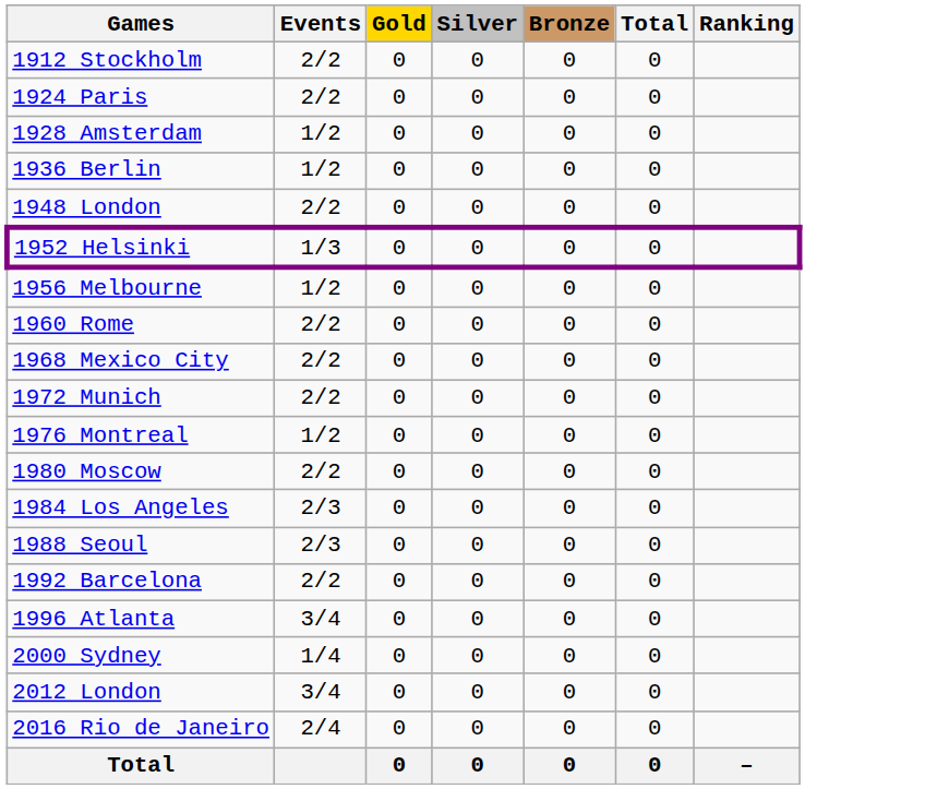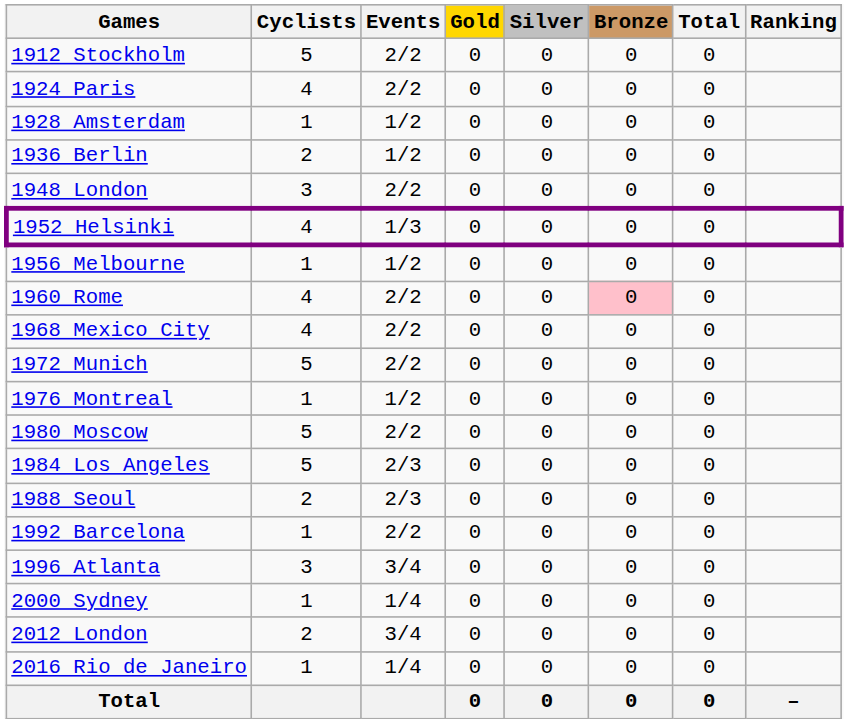 <table class="wikitable sortable" style="text-align:center">
 <tr>
 <th>Games</th>
+<th>Cyclists</th>
 <th>Events</th>
 <th style="background-color:gold;">Gold</th>
 <th style="background-color:silver;">Silver</th>
 <th style="background-color:#c96;">Bronze</th>
 <th>Total</th>
 <th>Ranking</th>
 </tr>
 <tr>
 <td align=left><a href='#'>1912 Stockholm</a></td>
+<td>5</td>
 <td>2/2</td>
 <td>0</td>
 <td>0</td>
 <td>0</td>
 <td>0</td>
 <td></td>
 </tr>
 <tr>
 <td align=left><a href='#'>1924 Paris</a></td>
+<td>4</td>
 <td>2/2</td>
 <td>0</td>
 <td>0</td>
 <td>0</td>
 <td>0</td>
 <td></td>
 </tr>
 <tr>
 <td align=left><a href='#'>1928 Amsterdam</a></td>
+<td>1</td>
 <td>1/2</td>
 <td>0</td>
 <td>0</td>
 <td>0</td>
 <td>0</td>
 <td></td>
 </tr>
 <tr>
 <td align=left><a href='#'>1936 Berlin</a></td>
+<td>2</td>
 <td>1/2</td>
 <td>0</td>
 <td>0</td>
 <td>0</td>
 <td>0</td>
 <td></td>
 </tr>
 <tr>
 <td align=left><a href='#'>1948 London</a></td>
+<td>3</td>
 <td>2/2</td>
 <td>0</td>
 <td>0</td>
 <td>0</td>
 <td>0</td>
 <td></td>
 </tr>
 <tr align=center style="border: 3px solid purple">
 <td align=left><a href='#'>1952 Helsinki</a></td>
+<td>4</td>
 <td>1/3</td>
 <td>0</td>
 <td>0</td>
 <td>0</td>
 <td>0</td>
 <td></td>
 </tr>
 <tr>
 <td align=left><a href='#'>1956 Melbourne</a></td>
+<td>1</td>
 <td>1/2</td>
 <td>0</td>
 <td>0</td>
 <td>0</td>
 <td>0</td>
 <td></td>
 </tr>
 <tr>
 <td align=left><a href='#'>1960 Rome</a></td>
+<td>4</td>
 <td>2/2</td>
 <td>0</td>
 <td>0</td>
-<td>0</td>
+<td style="background: pink;">0</td>
 <td>0</td>
 <td></td>
 </tr>
 <tr>
 <td align=left><a href='#'>1968 Mexico City</a></td>
+<td>4</td>
 <td>2/2</td>
 <td>0</td>
 <td>0</td>
 <td>0</td>
 <td>0</td>
 <td></td>
 </tr>
 <tr>
 <td align=left><a href='#'>1972 Munich</a></td>
+<td>5</td>
 <td>2/2</td>
 <td>0</td>
 <td>0</td>
 <td>0</td>
 <td>0</td>
 <td></td>
 </tr>
 <tr>
 <td align=left><a href='#'>1976 Montreal</a></td>
+<td>1</td>
 <td>1/2</td>
 <td>0</td>
 <td>0</td>
 <td>0</td>
 <td>0</td>
 <td></td>
 </tr>
 <tr>
 <td align=left><a href='#'>1980 Moscow</a></td>
+<td>5</td>
 <td>2/2</td>
 <td>0</td>
 <td>0</td>
 <td>0</td>
 <td>0</td>
 <td></td>
 </tr>
 <tr>
 <td align=left><a href='#'>1984 Los Angeles</a></td>
+<td>5</td>
 <td>2/3</td>
 <td>0</td>
 <td>0</td>
 <td>0</td>
 <td>0</td>
 <td></td>
 </tr>
 <tr>
 <td align=left><a href='#'>1988 Seoul</a></td>
+<td>2</td>
 <td>2/3</td>
 <td>0</td>
 <td>0</td>
 <td>0</td>
 <td>0</td>
 <td></td>
 </tr>
 <tr>
 <td align=left><a href='#'>1992 Barcelona</a></td>
+<td>1</td>
 <td>2/2</td>
 <td>0</td>
 <td>0</td>
 <td>0</td>
 <td>0</td>
 <td></td>
 </tr>
 <tr>
 <td align=left><a href='#'>1996 Atlanta</a></td>
+<td>3</td>
 <td>3/4</td>
 <td>0</td>
 <td>0</td>
 <td>0</td>
 <td>0</td>
 <td></td>
 </tr>
 <tr>
 <td align=left><a href='#'>2000 Sydney</a></td>
+<td>1</td>
 <td>1/4</td>
 <td>0</td>
 <td>0</td>
 <td>0</td>
 <td>0</td>
 <td></td>
 </tr>
 <tr>
 <td align=left><a href='#'>2012 London</a></td>
+<td>2</td>
 <td>3/4</td>
 <td>0</td>
 <td>0</td>
 <td>0</td>
 <td>0</td>
 <td></td>
 </tr>
 <tr>
 <td align=left><a href='#'>2016 Rio de Janeiro</a></td>
-<td>2/4</td>
+<td>1</td>
+<td>1/4</td>
 <td>0</td>
 <td>0</td>
 <td>0</td>
 <td>0</td>
 <td></td>
 </tr>
 <tr>
 <th>Total</th>
 <th></th>
+<th></th>
 <th>0</th>
 <th>0</th>
 <th>0</th>
 <th>0</th>
 <th>–</th>
 </tr>
 </table>
